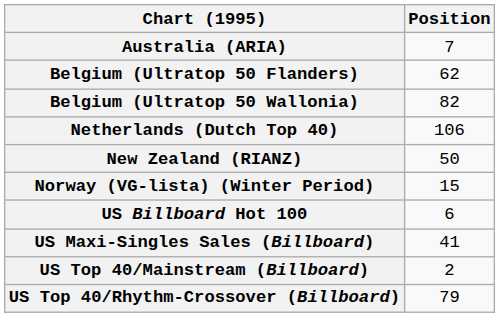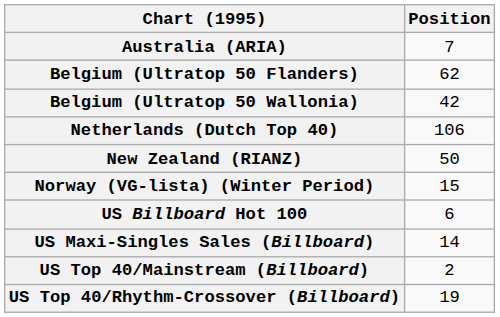 <table class="wikitable sortable plainrowheaders" style="text-align:center">
 <tr>
 <th>Chart (1995)</th>
 <th>Position</th>
 </tr>
 <tr>
 <th scope="row">Australia (ARIA)</th>
 <td>7</td>
 </tr>
 <tr>
 <th scope="row">Belgium (Ultratop 50 Flanders)</th>
 <td>62</td>
 </tr>
 <tr>
 <th scope="row">Belgium (Ultratop 50 Wallonia)</th>
-<td>82</td>
+<td>42</td>
 </tr>
 <tr>
 <th scope="row">Netherlands (Dutch Top 40)</th>
 <td>106</td>
 </tr>
 <tr>
 <th scope="row">New Zealand (RIANZ)</th>
 <td>50</td>
 </tr>
 <tr>
 <th scope="row">Norway (VG-lista) (Winter Period)</th>
 <td>15</td>
 </tr>
 <tr>
 <th scope="row">US <em>Billboard</em> Hot 100</th>
 <td>6</td>
 </tr>
 <tr>
 <th scope="row">US Maxi-Singles Sales (<em>Billboard</em>)</th>
-<td>41</td>
+<td>14</td>
 </tr>
 <tr>
 <th scope="row">US Top 40/Mainstream (<em>Billboard</em>)</th>
 <td>2</td>
 </tr>
 <tr>
 <th scope="row">US Top 40/Rhythm-Crossover (<em>Billboard</em>)</th>
-<td>79</td>
+<td>19</td>
 </tr>
 </table>
